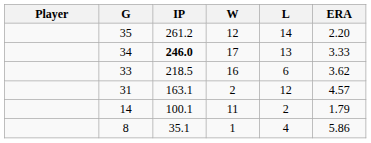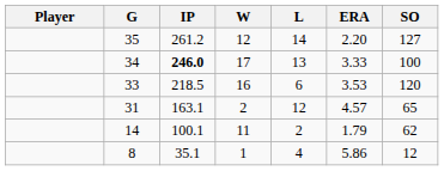 <table class="wikitable sortable">
 <tr>
 <th bgcolor="#DDDDFF" width="16%">Player</th>
 <th bgcolor="#DDDDFF" width="9%">G</th>
 <th bgcolor="#DDDDFF" width="9%">IP</th>
 <th bgcolor="#DDDDFF" width="9%">W</th>
 <th bgcolor="#DDDDFF" width="9%">L</th>
 <th bgcolor="#DDDDFF" width="9%">ERA</th>
+<th bgcolor="#DDDDFF" width="9%">SO</th>
 </tr>
 <tr align="center">
 <td></td>
 <td>35</td>
 <td>261.2</td>
 <td>12</td>
 <td>14</td>
 <td>2.20</td>
+<td>127</td>
 </tr>
 <tr align="center">
 <td></td>
 <td>34</td>
 <td><strong>246.0</strong></td>
 <td>17</td>
 <td>13</td>
 <td>3.33</td>
+<td>100</td>
 </tr>
 <tr align="center">
 <td></td>
 <td>33</td>
 <td>218.5</td>
 <td>16</td>
 <td>6</td>
-<td>3.62</td>
+<td>3.53</td>
+<td>120</td>
 </tr>
 <tr align="center">
 <td></td>
 <td>31</td>
 <td>163.1</td>
 <td>2</td>
 <td>12</td>
 <td>4.57</td>
+<td>65</td>
 </tr>
 <tr align="center">
 <td></td>
 <td>14</td>
 <td>100.1</td>
 <td>11</td>
 <td>2</td>
 <td>1.79</td>
+<td>62</td>
 </tr>
 <tr align="center">
 <td></td>
 <td>8</td>
 <td>35.1</td>
 <td>1</td>
 <td>4</td>
 <td>5.86</td>
+<td>12</td>
 </tr>
 </table>
